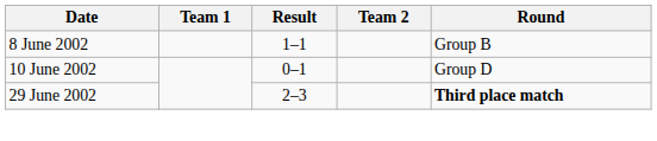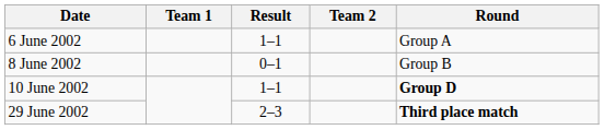 <table class="wikitable" style="text-align: left;" width="50%">
 <tr>
 <th>Date</th>
 <th>Team 1</th>
 <th>Result</th>
 <th>Team 2</th>
 <th>Round</th>
 </tr>
 <tr>
+<td>6 June 2002</td>
+<td></td>
+<td style="text-align:center;">1–1</td>
+<td></td>
+<td>Group A</td>
+</tr>
+<tr>
 <td>8 June 2002</td>
 <td></td>
-<td style="text-align:center;">1–1</td>
+<td style="text-align:center;">0–1</td>
 <td></td>
 <td>Group B</td>
 </tr>
 <tr>
 <td>10 June 2002</td>
 <td rowspan="2"></td>
-<td style="text-align:center;">0–1</td>
+<td style="text-align:center;">1–1</td>
 <td></td>
-<td>Group D</td>
+<td><strong>Group D</strong></td>
 </tr>
 <tr>
 <td>29 June 2002</td>
 <td style="text-align:center;">2–3</td>
 <td></td>
 <td><strong>Third place match</strong></td>
 </tr>
 </table>
